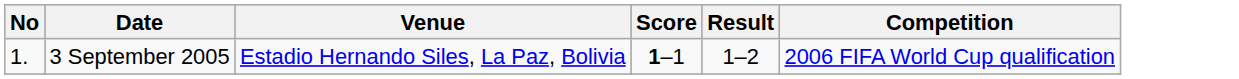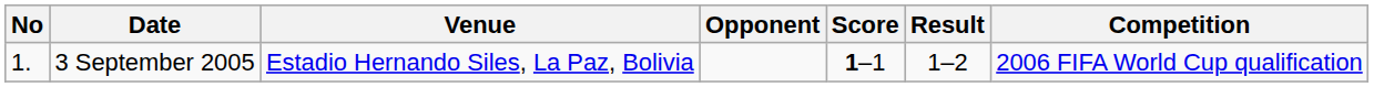 <table class="wikitable" style="font-size:85%;">
 <tr>
 <th>No</th>
 <th>Date</th>
 <th>Venue</th>
+<th>Opponent</th>
 <th>Score</th>
 <th>Result</th>
 <th>Competition</th>
 </tr>
 <tr>
 <td>1.</td>
 <td>3 September 2005</td>
 <td><a href='#'>Estadio Hernando Siles</a>, <a href='#'>La Paz</a>, <a href='#'>Bolivia</a></td>
+<td></td>
 <td align=center><strong>1</strong>–1</td>
 <td align=center>1–2</td>
 <td><a href='#'>2006 FIFA World Cup qualification</a></td>
 </tr>
 </table>
